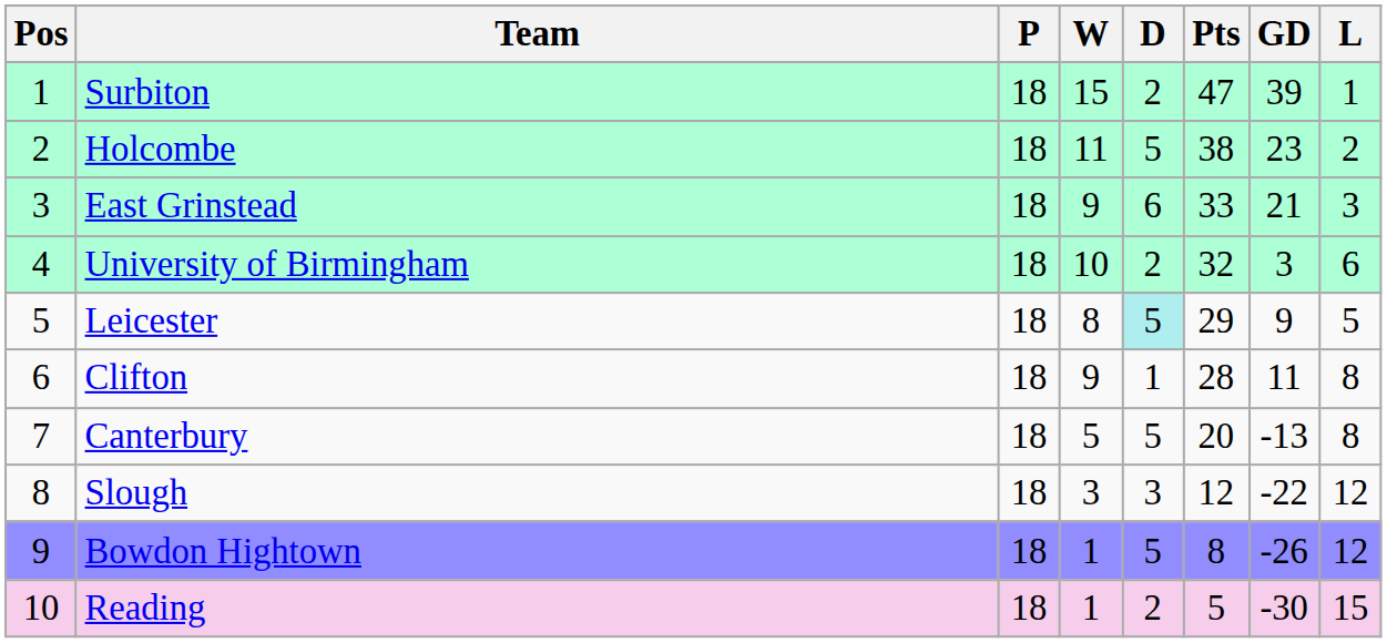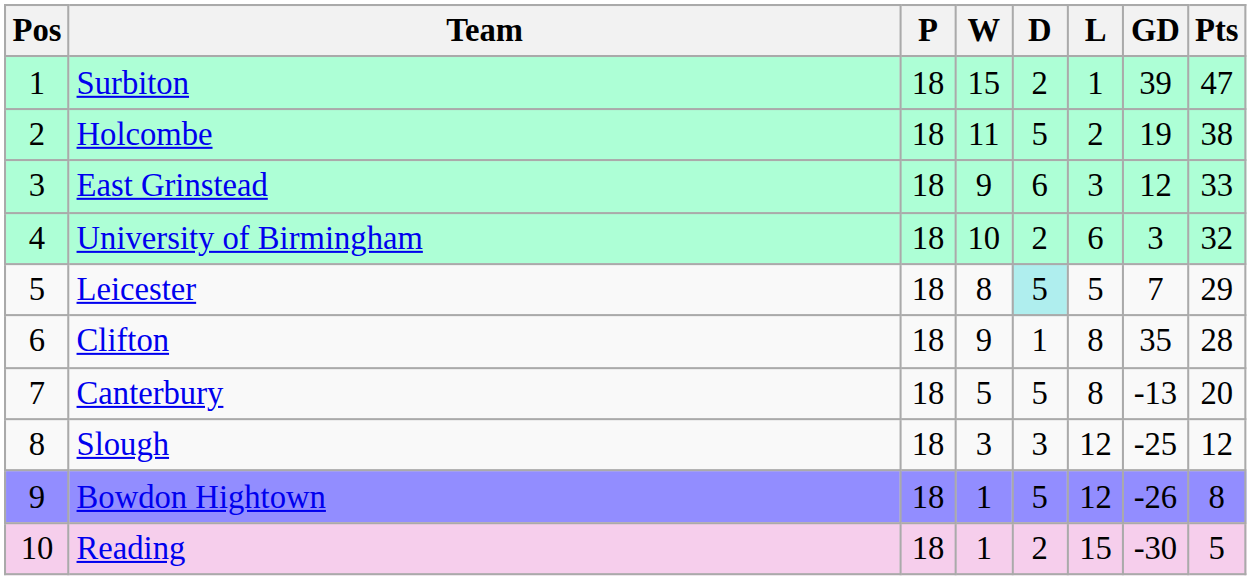 <table class="wikitable" style="font-size: 100%; text-align:center;">
 <tr>
 <th width=20>Pos</th>
 <th width=400>Team</th>
 <th width=20>P</th>
 <th width=20>W</th>
 <th width=20>D</th>
+<th width=20>L</th>
+<th width=20>GD</th>
 <th width=20>Pts</th>
-<th width=20>GD</th>
-<th width=20>L</th>
 </tr>
 <tr style="background: #ADFFD6;">
 <td>1</td>
 <td align="left"><a href='#'>Surbiton</a></td>
 <td>18</td>
 <td>15</td>
 <td>2</td>
+<td>1</td>
+<td>39</td>
 <td>47</td>
-<td>39</td>
-<td>1</td>
 </tr>
 <tr style="background: #ADFFD6;">
 <td>2</td>
 <td align="left"><a href='#'>Holcombe</a></td>
 <td>18</td>
 <td>11</td>
 <td>5</td>
+<td>2</td>
+<td>19</td>
 <td>38</td>
-<td>23</td>
-<td>2</td>
 </tr>
 <tr style="background: #ADFFD6;">
 <td>3</td>
 <td align="left"><a href='#'>East Grinstead</a></td>
 <td>18</td>
 <td>9</td>
 <td>6</td>
+<td>3</td>
+<td>12</td>
 <td>33</td>
-<td>21</td>
-<td>3</td>
 </tr>
 <tr style="background: #ADFFD6;">
 <td>4</td>
 <td align="left"><a href='#'>University of Birmingham</a></td>
 <td>18</td>
 <td>10</td>
 <td>2</td>
+<td>6</td>
+<td>3</td>
 <td>32</td>
-<td>3</td>
-<td>6</td>
 </tr>
 <tr>
 <td>5</td>
 <td align="left"><a href='#'>Leicester</a></td>
 <td>18</td>
 <td>8</td>
 <td style="background: paleturquoise;">5</td>
+<td>5</td>
+<td>7</td>
 <td>29</td>
-<td>9</td>
-<td>5</td>
 </tr>
 <tr>
 <td>6</td>
 <td align="left"><a href='#'>Clifton</a></td>
 <td>18</td>
 <td>9</td>
 <td>1</td>
+<td>8</td>
+<td>35</td>
 <td>28</td>
-<td>11</td>
-<td>8</td>
 </tr>
 <tr>
 <td>7</td>
 <td align="left"><a href='#'>Canterbury</a></td>
 <td>18</td>
 <td>5</td>
 <td>5</td>
+<td>8</td>
+<td>-13</td>
 <td>20</td>
-<td>-13</td>
-<td>8</td>
 </tr>
 <tr>
 <td>8</td>
 <td align="left"><a href='#'>Slough</a></td>
 <td>18</td>
 <td>3</td>
 <td>3</td>
 <td>12</td>
-<td>-22</td>
+<td>-25</td>
 <td>12</td>
 </tr>
 <tr style="background: #928DFF;">
 <td>9</td>
 <td align="left"><a href='#'>Bowdon Hightown</a></td>
 <td>18</td>
 <td>1</td>
 <td>5</td>
+<td>12</td>
+<td>-26</td>
 <td>8</td>
-<td>-26</td>
-<td>12</td>
 </tr>
 <tr style="background: #F6CEEC;">
 <td>10</td>
 <td align="left"><a href='#'>Reading</a></td>
 <td>18</td>
 <td>1</td>
 <td>2</td>
+<td>15</td>
+<td>-30</td>
 <td>5</td>
-<td>-30</td>
-<td>15</td>
 </tr>
 </table>
